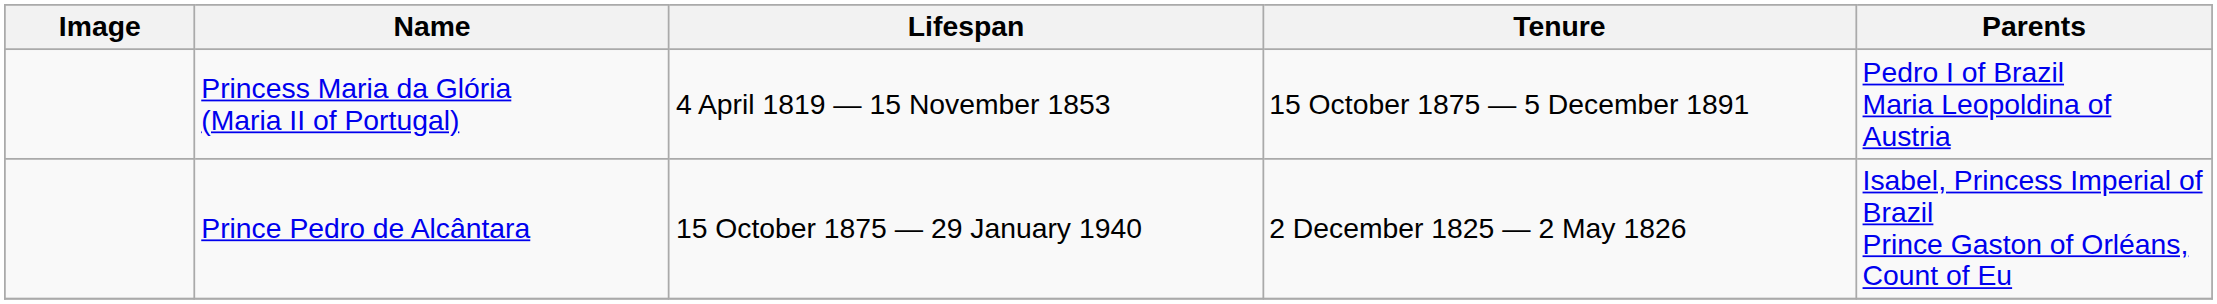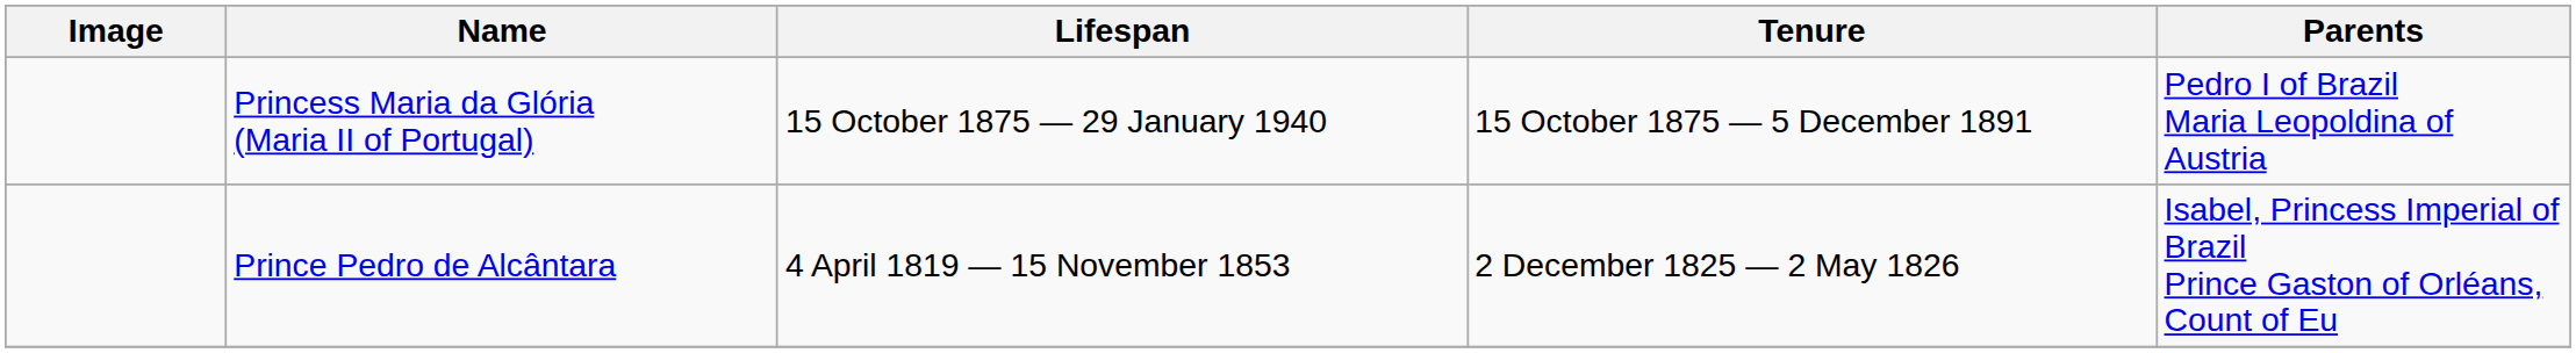 <table class="wikitable">
 <tr>
 <th width = "8%" bgcolor = "#FFDEAD">Image</th>
 <th width = "20%" bgcolor = "#FFDEAD">Name</th>
 <th width = "25%" bgcolor = "#FFDEAD">Lifespan</th>
 <th width = "25%" bgcolor = "#FFDEAD">Tenure</th>
 <th width = "15%" bgcolor = "#FFDEAD">Parents</th>
 </tr>
 <tr>
 <td></td>
 <td><a href='#'>Princess Maria da Glória <br> (Maria II of Portugal)</a></td>
-<td>4 April 1819 — 15 November 1853</td>
+<td>15 October 1875 — 29 January 1940</td>
 <td>15 October 1875 — 5 December 1891</td>
 <td><a href='#'>Pedro I of Brazil</a> <br> <a href='#'>Maria Leopoldina of Austria</a></td>
 </tr>
 <tr>
 <td></td>
 <td><a href='#'>Prince Pedro de Alcântara</a></td>
-<td>15 October 1875 — 29 January 1940</td>
+<td>4 April 1819 — 15 November 1853</td>
 <td>2 December 1825 — 2 May 1826</td>
 <td><a href='#'>Isabel, Princess Imperial of Brazil</a> <br> <a href='#'>Prince Gaston of Orléans, Count of Eu</a></td>
 </tr>
 <tr>
 </tr>
 </table>
